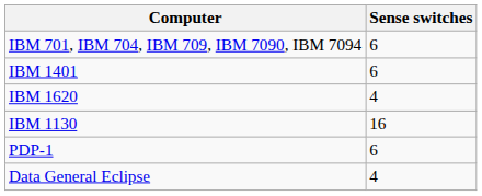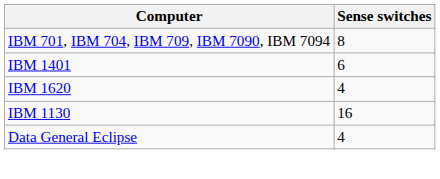 <table class="wikitable">
 <tr>
 <th>Computer</th>
 <th>Sense switches</th>
 </tr>
 <tr>
 <td><a href='#'>IBM 701</a>, <a href='#'>IBM 704</a>, <a href='#'>IBM 709</a>, <a href='#'>IBM 7090</a>, IBM 7094</td>
-<td>6</td>
+<td>8</td>
 </tr>
 <tr>
 <td><a href='#'>IBM 1401</a></td>
 <td>6</td>
 </tr>
 <tr>
 <td><a href='#'>IBM 1620</a></td>
 <td>4</td>
 </tr>
 <tr>
 <td><a href='#'>IBM 1130</a></td>
 <td>16</td>
 </tr>
 <tr>
-<td><a href='#'>PDP-1</a></td>
-<td>6</td>
-</tr>
-<tr>
 <td><a href='#'>Data General Eclipse</a></td>
 <td>4</td>
 </tr>
 </table>
